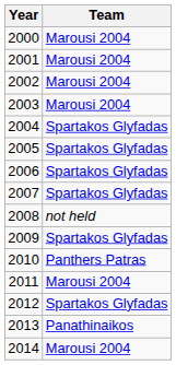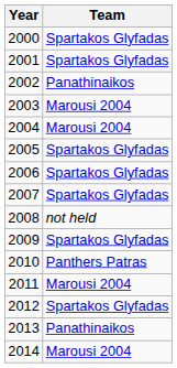 <table class="wikitable">
 <tr>
 <th>Year</th>
 <th>Team</th>
 </tr>
 <tr>
 <td align="center">2000</td>
-<td><a href='#'>Marousi 2004</a></td>
+<td><a href='#'>Spartakos Glyfadas</a></td>
 </tr>
 <tr>
 <td align="center">2001</td>
-<td><a href='#'>Marousi 2004</a></td>
+<td><a href='#'>Spartakos Glyfadas</a></td>
 </tr>
 <tr>
 <td align="center">2002</td>
-<td><a href='#'>Marousi 2004</a></td>
+<td><a href='#'>Panathinaikos</a></td>
 </tr>
 <tr>
 <td align="center">2003</td>
 <td><a href='#'>Marousi 2004</a></td>
 </tr>
 <tr>
 <td align="center">2004</td>
-<td><a href='#'>Spartakos Glyfadas</a></td>
+<td><a href='#'>Marousi 2004</a></td>
 </tr>
 <tr>
 <td align="center">2005</td>
 <td><a href='#'>Spartakos Glyfadas</a></td>
 </tr>
 <tr>
 <td align="center">2006</td>
 <td><a href='#'>Spartakos Glyfadas</a></td>
 </tr>
 <tr>
 <td align="center">2007</td>
 <td><a href='#'>Spartakos Glyfadas</a></td>
 </tr>
 <tr>
 <td align="center">2008</td>
 <td><em>not held</em></td>
 </tr>
 <tr>
 <td align="center">2009</td>
 <td><a href='#'>Spartakos Glyfadas</a></td>
 </tr>
 <tr>
 <td align="center">2010</td>
 <td><a href='#'>Panthers Patras</a></td>
 </tr>
 <tr>
 <td align="center">2011</td>
 <td><a href='#'>Marousi 2004</a></td>
 </tr>
 <tr>
 <td align="center">2012</td>
 <td><a href='#'>Spartakos Glyfadas</a></td>
 </tr>
 <tr>
 <td align="center">2013</td>
 <td><a href='#'>Panathinaikos</a></td>
 </tr>
 <tr>
 <td align="center">2014</td>
 <td><a href='#'>Marousi 2004</a></td>
 </tr>
 </table>
